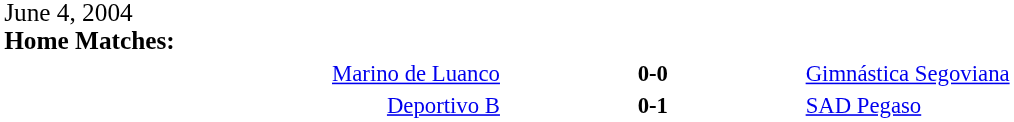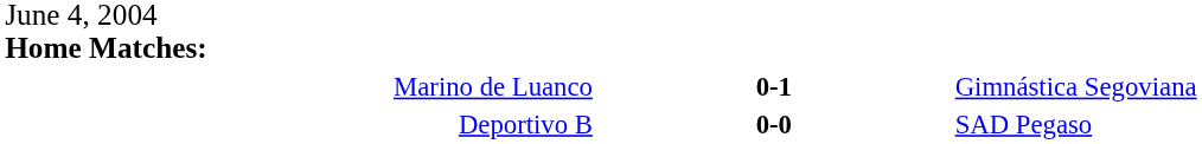 <table width=100% cellspacing=1>
 <tr>
 <th width=20%></th>
 <th width=12%></th>
 <th width=20%></th>
 <th></th>
 </tr>
 <tr>
 <td>June 4, 2004<br><strong>Home Matches:</strong></td>
 </tr>
 <tr style=font-size:90%>
 <td align=right><a href='#'>Marino de Luanco</a></td>
-<td align=center><strong>0-0</strong></td>
+<td align=center><strong>0-1</strong></td>
 <td><a href='#'>Gimnástica Segoviana</a></td>
 </tr>
 <tr style=font-size:90%>
 <td align=right><a href='#'>Deportivo B</a></td>
-<td align=center><strong>0-1</strong></td>
+<td align=center><strong>0-0</strong></td>
 <td><a href='#'>SAD Pegaso</a></td>
 </tr>
 </table>
